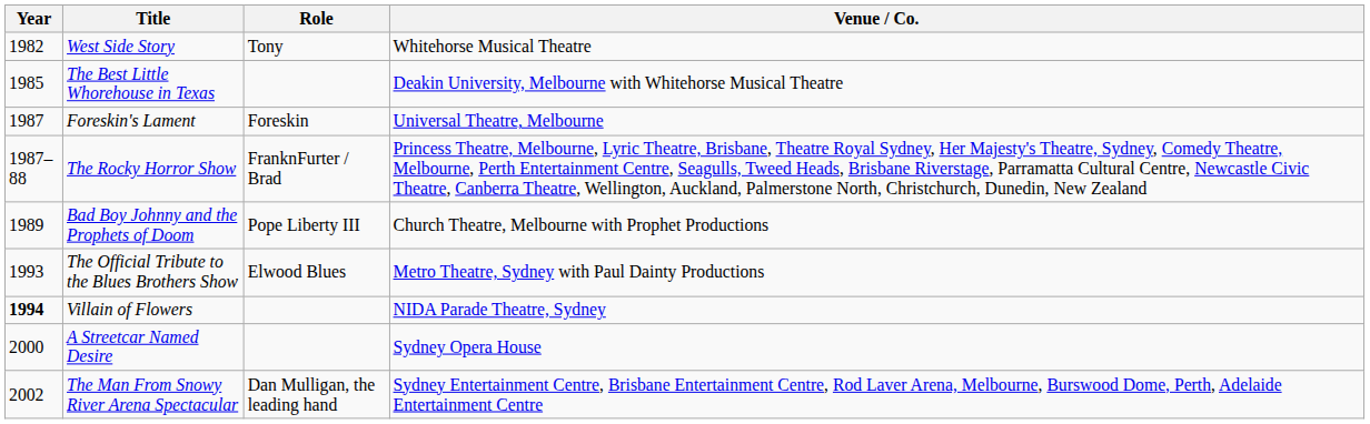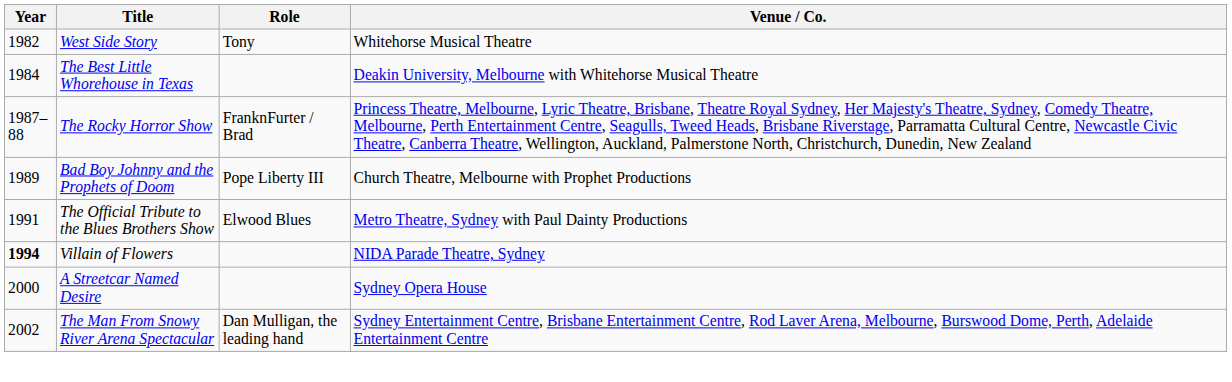 <table class=wikitable>
 <tr>
 <th>Year</th>
 <th>Title</th>
 <th>Role</th>
 <th>Venue / Co.</th>
 </tr>
 <tr>
 <td>1982</td>
 <td><em><a href='#'>West Side Story</a></em></td>
 <td>Tony</td>
 <td>Whitehorse Musical Theatre</td>
 </tr>
 <tr>
-<td>1985</td>
+<td>1984</td>
 <td><em><a href='#'>The Best Little Whorehouse in Texas</a></em></td>
 <td></td>
 <td><a href='#'>Deakin University, Melbourne</a> with Whitehorse Musical Theatre</td>
-</tr>
-<tr>
-<td>1987</td>
-<td><em>Foreskin's Lament</em></td>
-<td>Foreskin</td>
-<td><a href='#'>Universal Theatre, Melbourne</a></td>
 </tr>
 <tr>
 <td>1987–88</td>
 <td><em><a href='#'>The Rocky Horror Show</a></em></td>
 <td>FranknFurter / Brad</td>
 <td><a href='#'>Princess Theatre, Melbourne</a>, <a href='#'>Lyric Theatre, Brisbane</a>, <a href='#'>Theatre Royal Sydney</a>, <a href='#'>Her Majesty's Theatre, Sydney</a>, <a href='#'>Comedy Theatre, Melbourne</a>, <a href='#'>Perth Entertainment Centre</a>, <a href='#'>Seagulls, Tweed Heads</a>, <a href='#'>Brisbane Riverstage</a>, Parramatta Cultural Centre, <a href='#'>Newcastle Civic Theatre</a>, <a href='#'>Canberra Theatre</a>, Wellington, Auckland, Palmerstone North, Christchurch, Dunedin, New Zealand</td>
 </tr>
 <tr>
 <td>1989</td>
 <td><em><a href='#'>Bad Boy Johnny and the Prophets of Doom</a></em></td>
 <td>Pope Liberty III</td>
 <td>Church Theatre, Melbourne with Prophet Productions</td>
 </tr>
 <tr>
-<td>1993</td>
+<td>1991</td>
 <td><em>The Official Tribute to the Blues Brothers Show</em></td>
 <td>Elwood Blues</td>
 <td><a href='#'>Metro Theatre, Sydney</a> with Paul Dainty Productions</td>
 </tr>
 <tr>
 <td><strong>1994</strong></td>
 <td><em>Villain of Flowers</em></td>
 <td></td>
 <td><a href='#'>NIDA Parade Theatre, Sydney</a></td>
 </tr>
 <tr>
 <td>2000</td>
 <td><em><a href='#'>A Streetcar Named Desire</a></em></td>
 <td></td>
 <td><a href='#'>Sydney Opera House</a></td>
 </tr>
 <tr>
 <td>2002</td>
 <td><em><a href='#'>The Man From Snowy River Arena Spectacular</a></em></td>
 <td>Dan Mulligan, the leading hand</td>
 <td><a href='#'>Sydney Entertainment Centre</a>, <a href='#'>Brisbane Entertainment Centre</a>, <a href='#'>Rod Laver Arena, Melbourne</a>, <a href='#'>Burswood Dome, Perth</a>, <a href='#'>Adelaide Entertainment Centre</a></td>
 </tr>
 </table>
